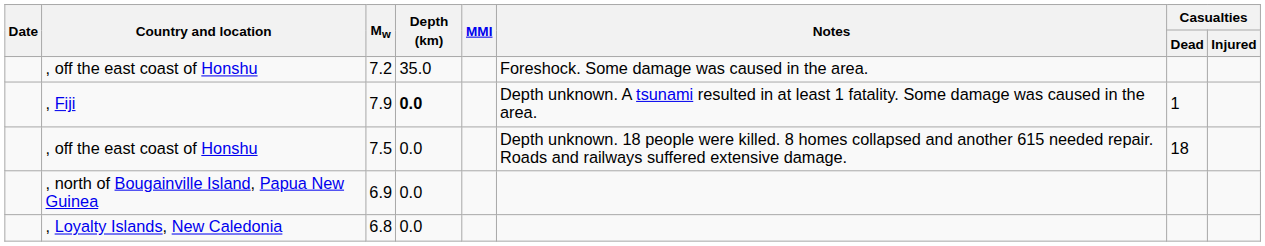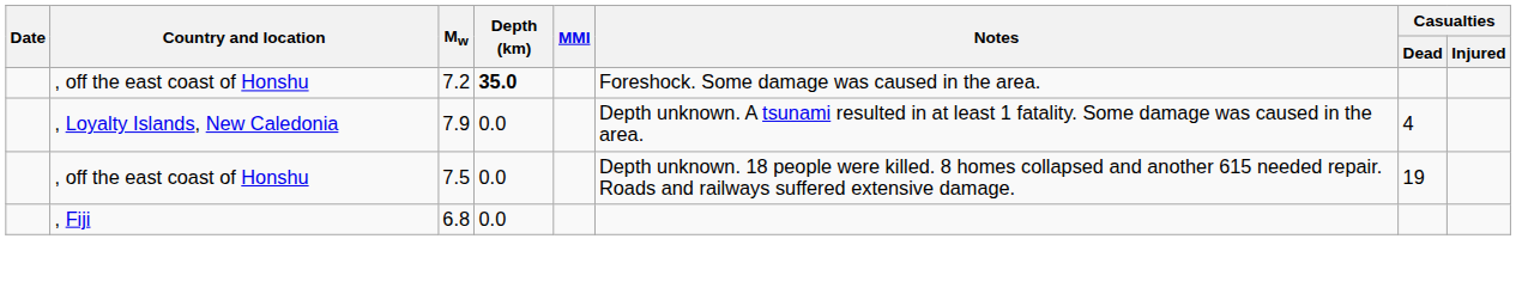 <table class="wikitable sortable sort-under" style="border:1px black; margin-left:1em;">
 <tr>
 <th rowspan="2"><small>Date</small></th>
 <th rowspan="2" style="width: 310px"><small>Country and location</small></th>
 <th rowspan="2"><small>M<sub>w</sub></small></th>
 <th rowspan="2"><small>Depth (km)</small></th>
 <th rowspan="2"><small><a href='#'>MMI</a></small></th>
 <th rowspan="2" class="unsortable"><small>Notes</small></th>
 <th colspan="2"><small>Casualties</small></th>
 </tr>
 <tr>
 <th><small>Dead</small></th>
 <th><small>Injured</small></th>
 </tr>
 <tr>
 <td></td>
 <td>, off the east coast of <a href='#'>Honshu</a></td>
 <td>7.2</td>
-<td>35.0</td>
+<td><strong>35.0</strong></td>
 <td></td>
 <td>Foreshock. Some damage was caused in the area.</td>
 <td></td>
 <td></td>
 </tr>
 <tr>
 <td></td>
-<td>, <a href='#'>Fiji</a></td>
+<td>, <a href='#'>Loyalty Islands</a>, <a href='#'>New Caledonia</a></td>
 <td>7.9</td>
-<td><strong>0.0</strong></td>
+<td>0.0</td>
 <td></td>
 <td>Depth unknown. A <a href='#'>tsunami</a> resulted in at least 1 fatality. Some damage was caused in the area.</td>
-<td>1</td>
+<td>4</td>
 <td></td>
 </tr>
 <tr>
 <td></td>
 <td>, off the east coast of <a href='#'>Honshu</a></td>
 <td>7.5</td>
 <td>0.0</td>
 <td></td>
 <td>Depth unknown. 18 people were killed. 8 homes collapsed and another 615 needed repair. Roads and railways suffered extensive damage.</td>
-<td>18</td>
+<td>19</td>
 <td></td>
 </tr>
 <tr>
 <td></td>
-<td>, north of <a href='#'>Bougainville Island</a>, <a href='#'>Papua New Guinea</a></td>
-<td>6.9</td>
-<td>0.0</td>
-<td></td>
-<td></td>
-<td></td>
-<td></td>
-</tr>
-<tr>
-<td></td>
-<td>, <a href='#'>Loyalty Islands</a>, <a href='#'>New Caledonia</a></td>
+<td>, <a href='#'>Fiji</a></td>
 <td>6.8</td>
 <td>0.0</td>
 <td></td>
 <td></td>
 <td></td>
 <td></td>
 </tr>
 </table>
